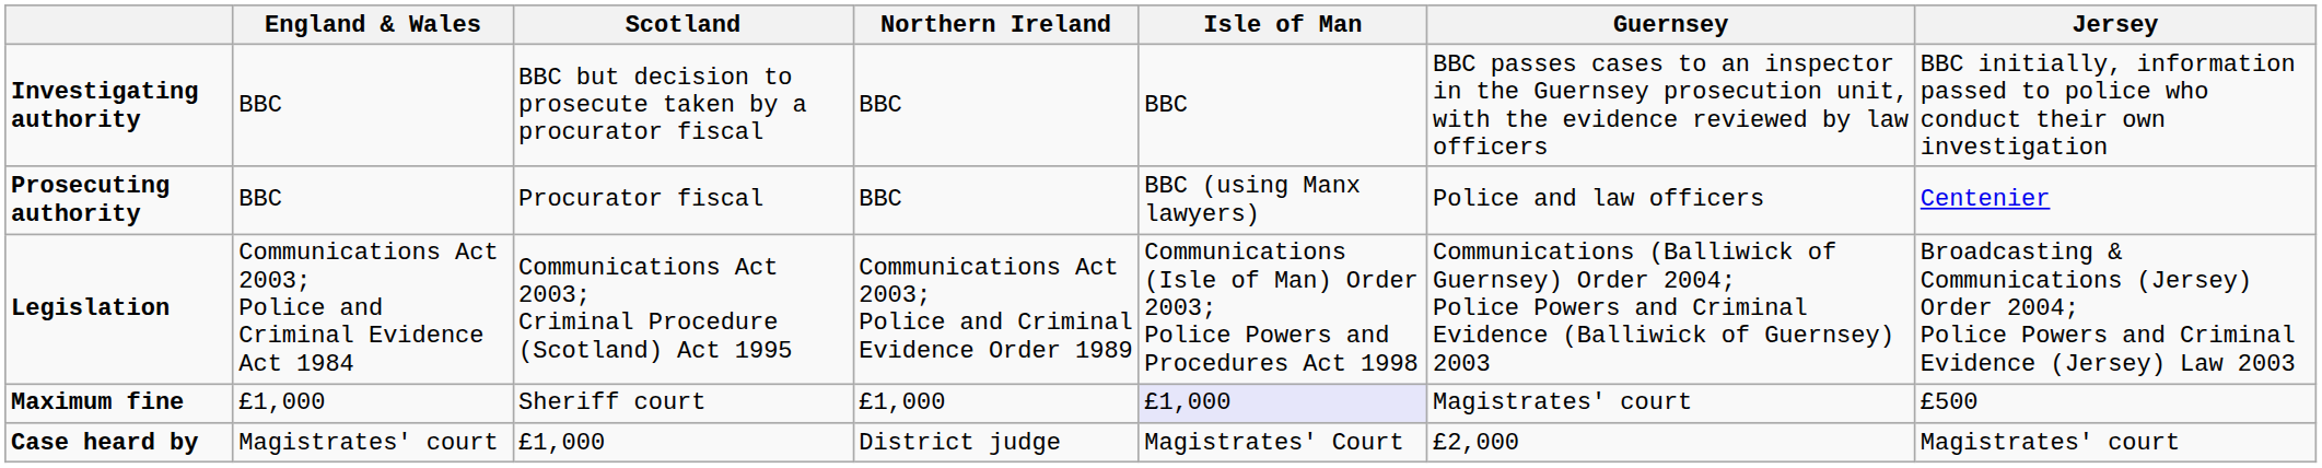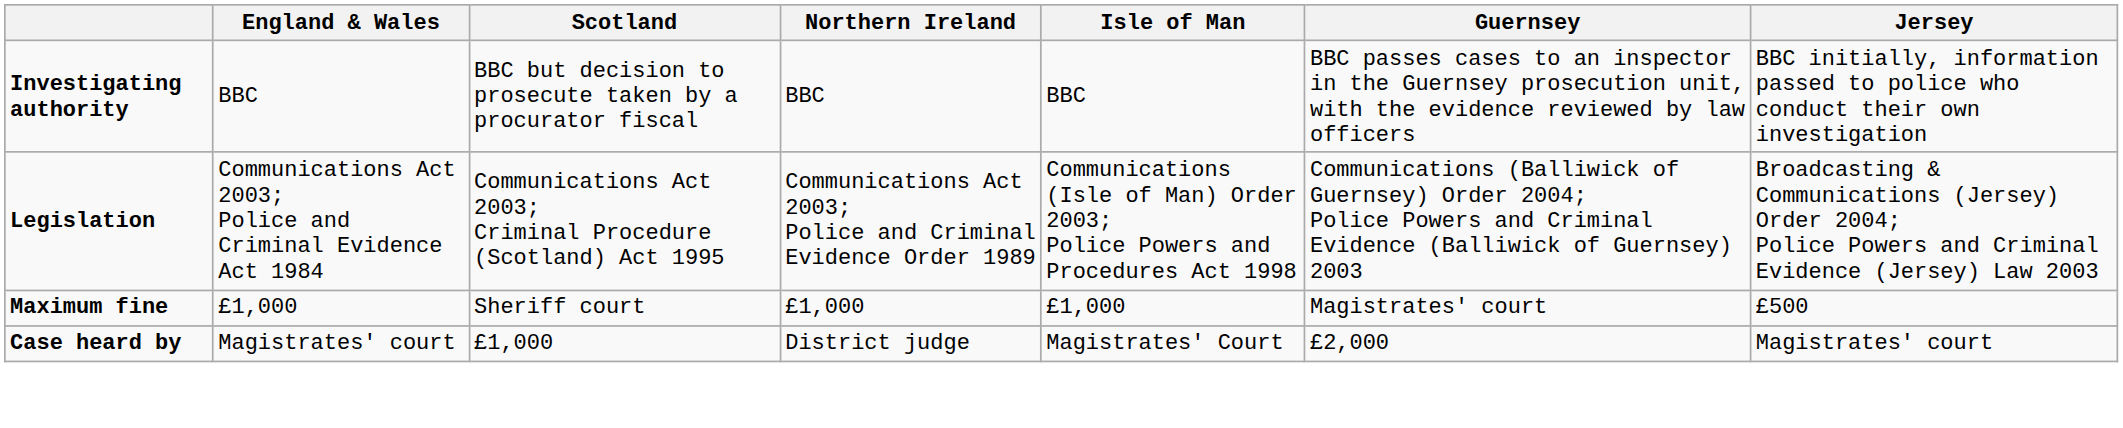 <table class="wikitable">
 <tr>
 <th></th>
 <th>England & Wales</th>
 <th>Scotland</th>
 <th>Northern Ireland</th>
 <th>Isle of Man</th>
 <th>Guernsey</th>
 <th>Jersey</th>
 </tr>
 <tr>
 <td><strong>Investigating authority</strong></td>
 <td>BBC</td>
 <td>BBC but decision to prosecute taken by a procurator fiscal</td>
 <td>BBC</td>
 <td>BBC</td>
 <td>BBC passes cases to an inspector in the Guernsey prosecution unit, with the evidence reviewed by law officers</td>
 <td>BBC initially, information passed to police who conduct their own investigation</td>
 </tr>
 <tr>
-<td><strong>Prosecuting authority</strong></td>
-<td>BBC</td>
-<td>Procurator fiscal</td>
-<td>BBC</td>
-<td>BBC (using Manx lawyers)</td>
-<td>Police and law officers</td>
-<td><a href='#'>Centenier</a></td>
-</tr>
-<tr>
 <td><strong>Legislation</strong></td>
 <td>Communications Act 2003;<br>Police and Criminal Evidence Act 1984</td>
 <td>Communications Act 2003;<br>Criminal Procedure (Scotland) Act 1995</td>
 <td>Communications Act 2003;<br>Police and Criminal Evidence Order 1989</td>
 <td>Communications (Isle of Man) Order 2003;<br>Police Powers and Procedures Act 1998</td>
 <td>Communications (Balliwick of Guernsey) Order 2004;<br>Police Powers and Criminal Evidence (Balliwick of Guernsey) 2003</td>
 <td>Broadcasting & Communications (Jersey) Order 2004;<br>Police Powers and Criminal Evidence (Jersey) Law 2003</td>
 </tr>
 <tr>
 <td><strong>Maximum fine</strong></td>
 <td>£1,000</td>
 <td>Sheriff court</td>
 <td>£1,000</td>
-<td style="background: lavender;">£1,000</td>
+<td>£1,000</td>
 <td>Magistrates' court</td>
 <td>£500</td>
 </tr>
 <tr>
 <td><strong>Case heard by</strong></td>
 <td>Magistrates' court</td>
 <td>£1,000</td>
 <td>District judge</td>
 <td>Magistrates' Court</td>
 <td>£2,000</td>
 <td>Magistrates' court</td>
 </tr>
 </table>
